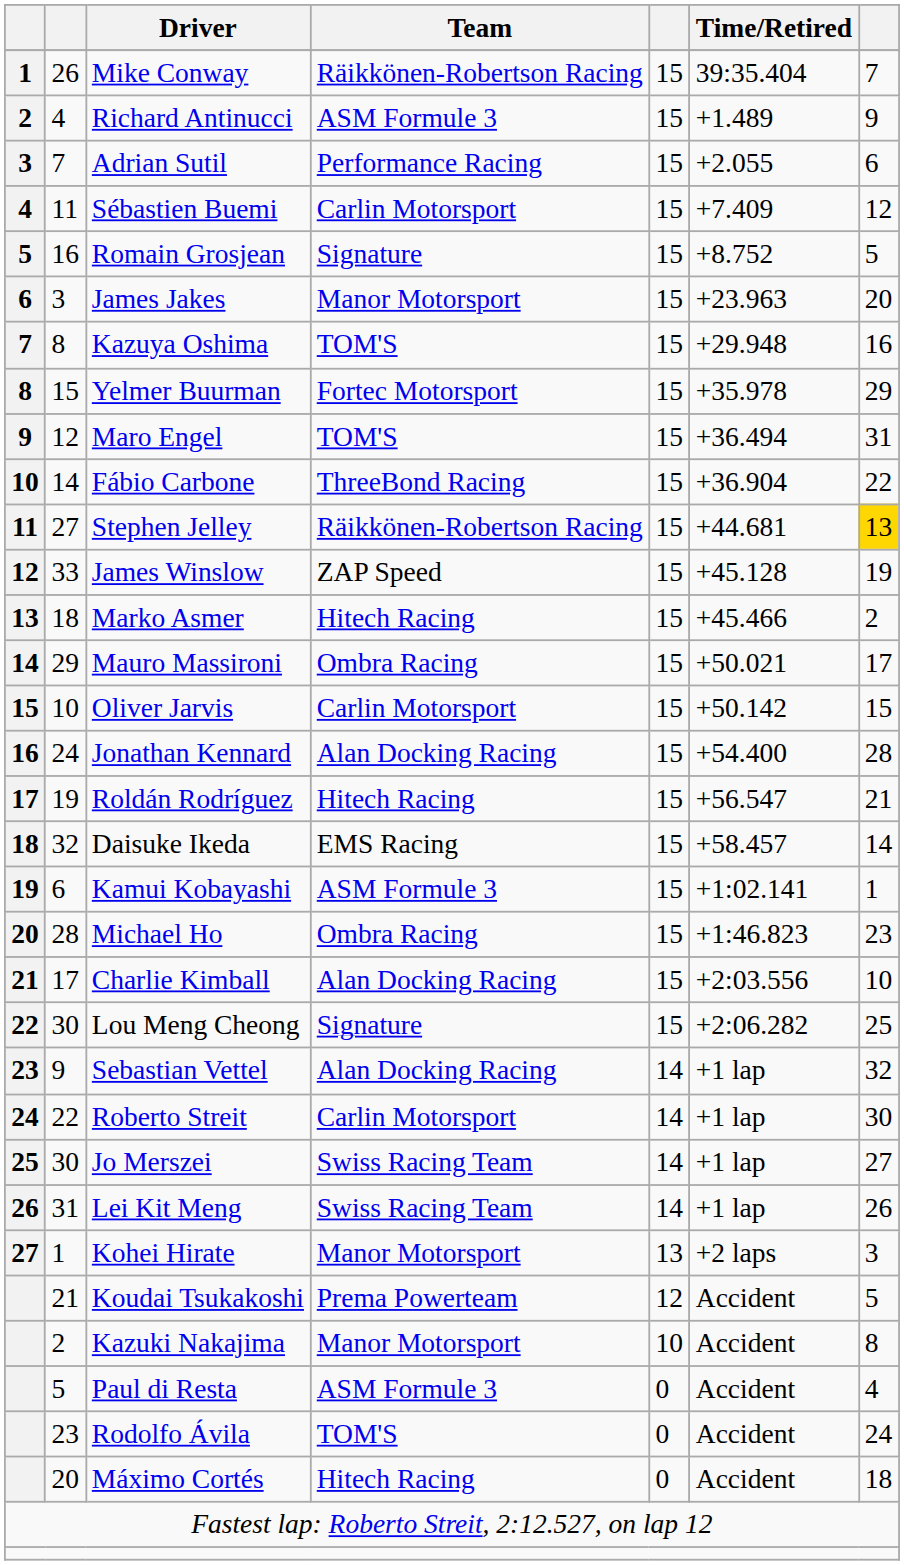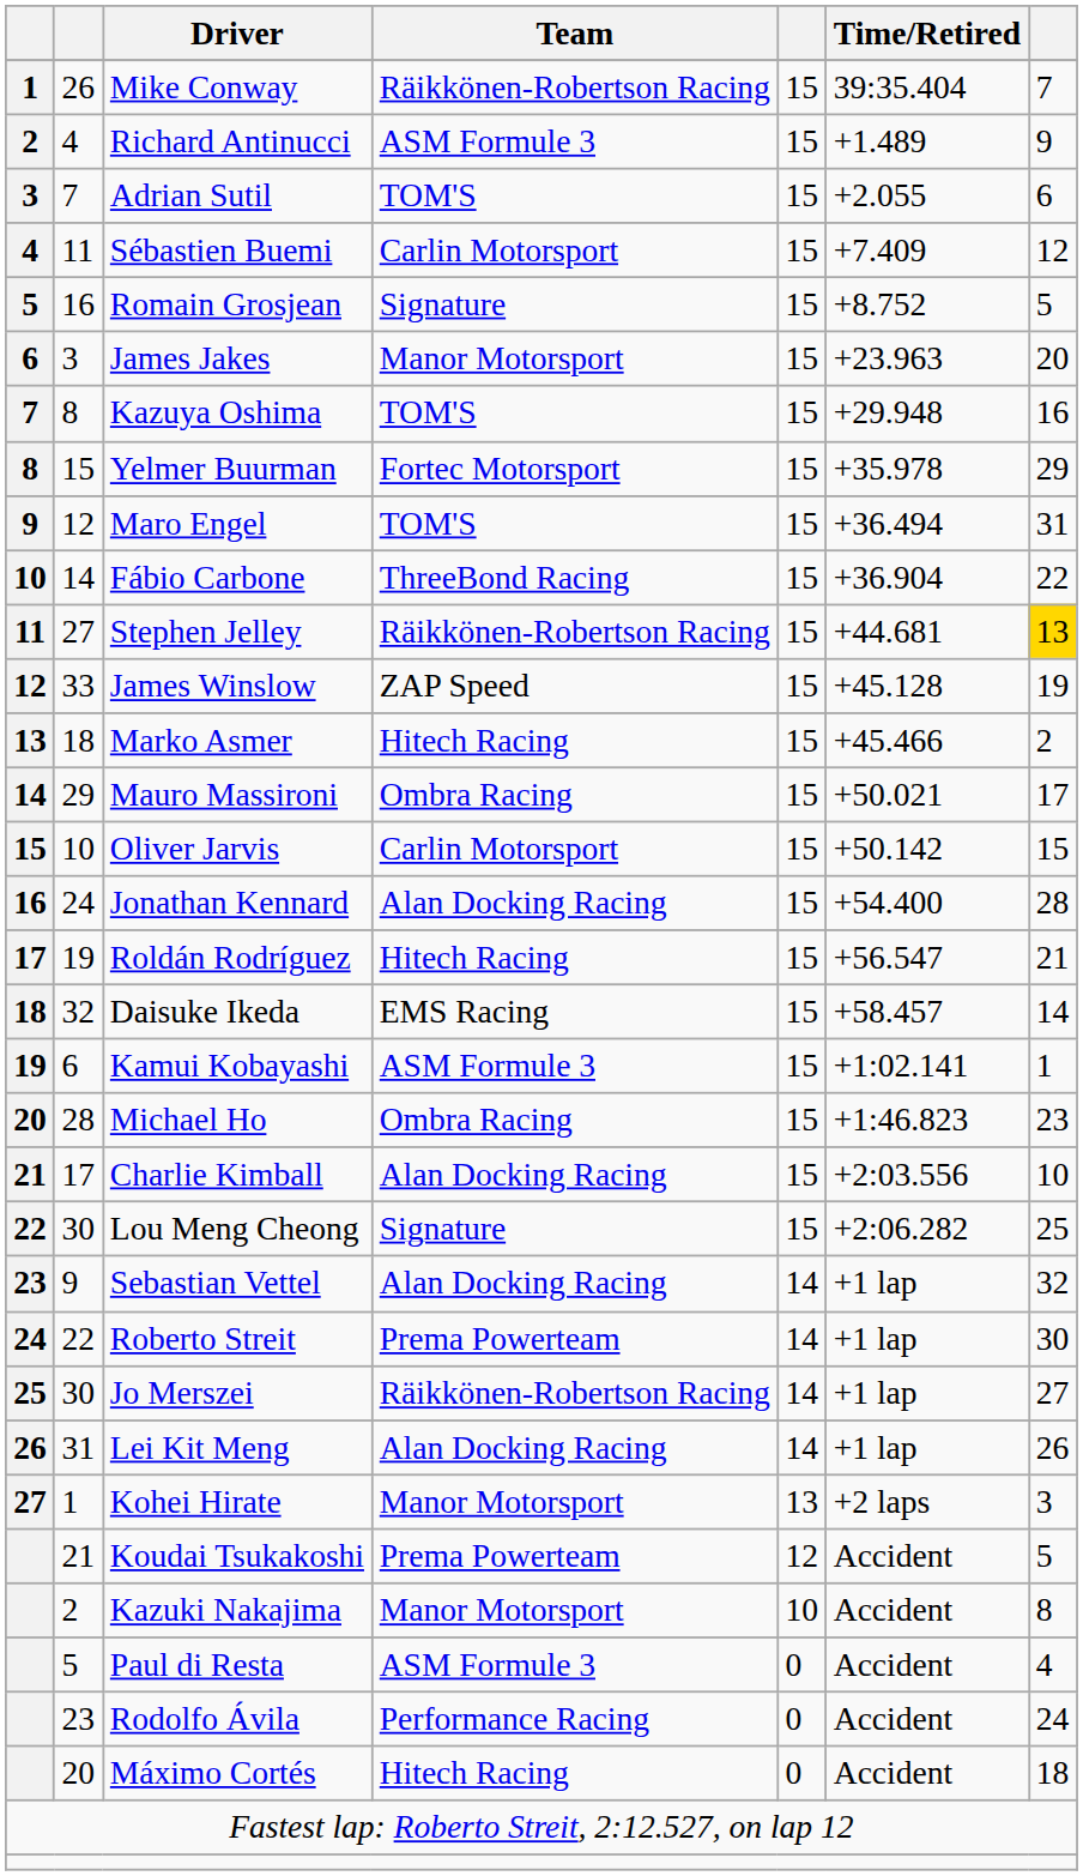 <table class="wikitable" style="font-size: 95%;">
 <tr>
 <th scope="col"></th>
 <th scope="col"></th>
 <th scope="col">Driver</th>
 <th scope="col">Team</th>
 <th scope="col"></th>
 <th scope="col">Time/Retired</th>
 <th scope="col"></th>
 </tr>
 <tr>
 </tr>
 <tr>
 <th scope="row">1</th>
 <td>26</td>
 <td> <a href='#'>Mike Conway</a></td>
 <td><a href='#'>Räikkönen-Robertson Racing</a></td>
 <td>15</td>
 <td>39:35.404</td>
 <td>7</td>
 </tr>
 <tr>
 <th scope="row">2</th>
 <td>4</td>
 <td> <a href='#'>Richard Antinucci</a></td>
 <td><a href='#'>ASM Formule 3</a></td>
 <td>15</td>
 <td>+1.489</td>
 <td>9</td>
 </tr>
 <tr>
 <th scope="row">3</th>
 <td>7</td>
 <td> <a href='#'>Adrian Sutil</a></td>
-<td><a href='#'>Performance Racing</a></td>
+<td><a href='#'>TOM'S</a></td>
 <td>15</td>
 <td>+2.055</td>
 <td>6</td>
 </tr>
 <tr>
 <th scope="row">4</th>
 <td>11</td>
 <td> <a href='#'>Sébastien Buemi</a></td>
 <td><a href='#'>Carlin Motorsport</a></td>
 <td>15</td>
 <td>+7.409</td>
 <td>12</td>
 </tr>
 <tr>
 <th scope="row">5</th>
 <td>16</td>
 <td> <a href='#'>Romain Grosjean</a></td>
 <td><a href='#'>Signature</a></td>
 <td>15</td>
 <td>+8.752</td>
 <td>5</td>
 </tr>
 <tr>
 <th scope="row">6</th>
 <td>3</td>
 <td> <a href='#'>James Jakes</a></td>
 <td><a href='#'>Manor Motorsport</a></td>
 <td>15</td>
 <td>+23.963</td>
 <td>20</td>
 </tr>
 <tr>
 <th scope="row">7</th>
 <td>8</td>
 <td> <a href='#'>Kazuya Oshima</a></td>
 <td><a href='#'>TOM'S</a></td>
 <td>15</td>
 <td>+29.948</td>
 <td>16</td>
 </tr>
 <tr>
 <th scope="row">8</th>
 <td>15</td>
 <td> <a href='#'>Yelmer Buurman</a></td>
 <td><a href='#'>Fortec Motorsport</a></td>
 <td>15</td>
 <td>+35.978</td>
 <td>29</td>
 </tr>
 <tr>
 <th scope="row">9</th>
 <td>12</td>
 <td> <a href='#'>Maro Engel</a></td>
 <td><a href='#'>TOM'S</a></td>
 <td>15</td>
 <td>+36.494</td>
 <td>31</td>
 </tr>
 <tr>
 <th scope="row">10</th>
 <td>14</td>
 <td> <a href='#'>Fábio Carbone</a></td>
 <td><a href='#'>ThreeBond Racing</a></td>
 <td>15</td>
 <td>+36.904</td>
 <td>22</td>
 </tr>
 <tr>
 <th scope="row">11</th>
 <td>27</td>
 <td> <a href='#'>Stephen Jelley</a></td>
 <td><a href='#'>Räikkönen-Robertson Racing</a></td>
 <td>15</td>
 <td>+44.681</td>
 <td style="background: gold;">13</td>
 </tr>
 <tr>
 <th scope="row">12</th>
 <td>33</td>
 <td> <a href='#'>James Winslow</a></td>
 <td>ZAP Speed</td>
 <td>15</td>
 <td>+45.128</td>
 <td>19</td>
 </tr>
 <tr>
 <th scope="row">13</th>
 <td>18</td>
 <td> <a href='#'>Marko Asmer</a></td>
 <td><a href='#'>Hitech Racing</a></td>
 <td>15</td>
 <td>+45.466</td>
 <td>2</td>
 </tr>
 <tr>
 <th scope="row">14</th>
 <td>29</td>
 <td> <a href='#'>Mauro Massironi</a></td>
 <td><a href='#'>Ombra Racing</a></td>
 <td>15</td>
 <td>+50.021</td>
 <td>17</td>
 </tr>
 <tr>
 <th scope="row">15</th>
 <td>10</td>
 <td> <a href='#'>Oliver Jarvis</a></td>
 <td><a href='#'>Carlin Motorsport</a></td>
 <td>15</td>
 <td>+50.142</td>
 <td>15</td>
 </tr>
 <tr>
 <th scope="row">16</th>
 <td>24</td>
 <td> <a href='#'>Jonathan Kennard</a></td>
 <td><a href='#'>Alan Docking Racing</a></td>
 <td>15</td>
 <td>+54.400</td>
 <td>28</td>
 </tr>
 <tr>
 <th scope="row">17</th>
 <td>19</td>
 <td> <a href='#'>Roldán Rodríguez</a></td>
 <td><a href='#'>Hitech Racing</a></td>
 <td>15</td>
 <td>+56.547</td>
 <td>21</td>
 </tr>
 <tr>
 <th scope="row">18</th>
 <td>32</td>
 <td> Daisuke Ikeda</td>
 <td>EMS Racing</td>
 <td>15</td>
 <td>+58.457</td>
 <td>14</td>
 </tr>
 <tr>
 <th scope="row">19</th>
 <td>6</td>
 <td> <a href='#'>Kamui Kobayashi</a></td>
 <td><a href='#'>ASM Formule 3</a></td>
 <td>15</td>
 <td>+1:02.141</td>
 <td>1</td>
 </tr>
 <tr>
 <th scope="row">20</th>
 <td>28</td>
 <td> <a href='#'>Michael Ho</a></td>
 <td><a href='#'>Ombra Racing</a></td>
 <td>15</td>
 <td>+1:46.823</td>
 <td>23</td>
 </tr>
 <tr>
 <th scope="row">21</th>
 <td>17</td>
 <td> <a href='#'>Charlie Kimball</a></td>
 <td><a href='#'>Alan Docking Racing</a></td>
 <td>15</td>
 <td>+2:03.556</td>
 <td>10</td>
 </tr>
 <tr>
 <th scope="row">22</th>
 <td>30</td>
 <td> Lou Meng Cheong</td>
 <td><a href='#'>Signature</a></td>
 <td>15</td>
 <td>+2:06.282</td>
 <td>25</td>
 </tr>
 <tr>
 <th scope="row">23</th>
 <td>9</td>
 <td> <a href='#'>Sebastian Vettel</a></td>
 <td><a href='#'>Alan Docking Racing</a></td>
 <td>14</td>
 <td>+1 lap</td>
 <td>32</td>
 </tr>
 <tr>
 <th scope="row">24</th>
 <td>22</td>
 <td> <a href='#'>Roberto Streit</a></td>
-<td><a href='#'>Carlin Motorsport</a></td>
+<td><a href='#'>Prema Powerteam</a></td>
 <td>14</td>
 <td>+1 lap</td>
 <td>30</td>
 </tr>
 <tr>
 <th scope="row">25</th>
 <td>30</td>
 <td> <a href='#'>Jo Merszei</a></td>
-<td><a href='#'>Swiss Racing Team</a></td>
+<td><a href='#'>Räikkönen-Robertson Racing</a></td>
 <td>14</td>
 <td>+1 lap</td>
 <td>27</td>
 </tr>
 <tr>
 <th scope="row">26</th>
 <td>31</td>
 <td> <a href='#'>Lei Kit Meng</a></td>
-<td><a href='#'>Swiss Racing Team</a></td>
+<td><a href='#'>Alan Docking Racing</a></td>
 <td>14</td>
 <td>+1 lap</td>
 <td>26</td>
 </tr>
 <tr>
 <th scope="row">27</th>
 <td>1</td>
 <td> <a href='#'>Kohei Hirate</a></td>
 <td><a href='#'>Manor Motorsport</a></td>
 <td>13</td>
 <td>+2 laps</td>
 <td>3</td>
 </tr>
 <tr>
 <th scope="row"></th>
 <td>21</td>
 <td> <a href='#'>Koudai Tsukakoshi</a></td>
 <td><a href='#'>Prema Powerteam</a></td>
 <td>12</td>
 <td>Accident</td>
 <td>5</td>
 </tr>
 <tr>
 <th scope="row"></th>
 <td>2</td>
 <td> <a href='#'>Kazuki Nakajima</a></td>
 <td><a href='#'>Manor Motorsport</a></td>
 <td>10</td>
 <td>Accident</td>
 <td>8</td>
 </tr>
 <tr>
 <th scope="row"></th>
 <td>5</td>
 <td> <a href='#'>Paul di Resta</a></td>
 <td><a href='#'>ASM Formule 3</a></td>
 <td>0</td>
 <td>Accident</td>
 <td>4</td>
 </tr>
 <tr>
 <th scope="row"></th>
 <td>23</td>
 <td> <a href='#'>Rodolfo Ávila</a></td>
-<td><a href='#'>TOM'S</a></td>
+<td><a href='#'>Performance Racing</a></td>
 <td>0</td>
 <td>Accident</td>
 <td>24</td>
 </tr>
 <tr>
 <th scope="row"></th>
 <td>20</td>
 <td> <a href='#'>Máximo Cortés</a></td>
 <td><a href='#'>Hitech Racing</a></td>
 <td>0</td>
 <td>Accident</td>
 <td>18</td>
 </tr>
 <tr>
 <td colspan=7 align=center><em>Fastest lap: <a href='#'>Roberto Streit</a>, 2:12.527,  on lap 12</em></td>
 </tr>
 <tr>
 <td colspan=7></td>
 </tr>
 </table>
